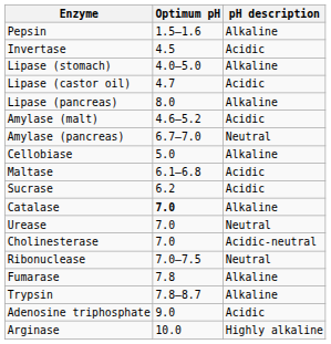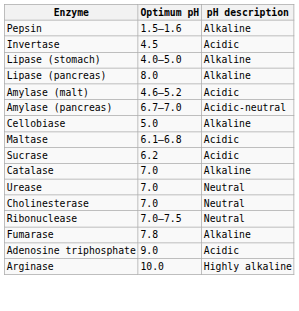 <table class="wikitable sortable">
 <tr>
 <th>Enzyme</th>
 <th>Optimum pH</th>
 <th>pH description</th>
 </tr>
 <tr>
 <td>Pepsin</td>
 <td>1.5–1.6</td>
 <td>Alkaline</td>
 </tr>
 <tr>
 <td>Invertase</td>
 <td>4.5</td>
 <td>Acidic</td>
 </tr>
 <tr>
 <td>Lipase (stomach)</td>
 <td>4.0–5.0</td>
 <td>Alkaline</td>
 </tr>
 <tr>
-<td>Lipase (castor oil)</td>
-<td>4.7</td>
-<td>Acidic</td>
-</tr>
-<tr>
 <td>Lipase (pancreas)</td>
 <td>8.0</td>
 <td>Alkaline</td>
 </tr>
 <tr>
 <td>Amylase (malt)</td>
 <td>4.6–5.2</td>
 <td>Acidic</td>
 </tr>
 <tr>
 <td>Amylase (pancreas)</td>
 <td>6.7–7.0</td>
-<td>Neutral</td>
+<td>Acidic-neutral</td>
 </tr>
 <tr>
 <td>Cellobiase</td>
 <td>5.0</td>
 <td>Alkaline</td>
 </tr>
 <tr>
 <td>Maltase</td>
 <td>6.1–6.8</td>
 <td>Acidic</td>
 </tr>
 <tr>
 <td>Sucrase</td>
 <td>6.2</td>
 <td>Acidic</td>
 </tr>
 <tr>
 <td>Catalase</td>
-<td><strong>7.0</strong></td>
+<td>7.0</td>
 <td>Alkaline</td>
 </tr>
 <tr>
 <td>Urease</td>
 <td>7.0</td>
 <td>Neutral</td>
 </tr>
 <tr>
 <td>Cholinesterase</td>
 <td>7.0</td>
-<td>Acidic-neutral</td>
+<td>Neutral</td>
 </tr>
 <tr>
 <td>Ribonuclease</td>
 <td>7.0–7.5</td>
 <td>Neutral</td>
 </tr>
 <tr>
 <td>Fumarase</td>
 <td>7.8</td>
-<td>Alkaline</td>
-</tr>
-<tr>
-<td>Trypsin</td>
-<td>7.8–8.7</td>
 <td>Alkaline</td>
 </tr>
 <tr>
 <td>Adenosine triphosphate</td>
 <td>9.0</td>
 <td>Acidic</td>
 </tr>
 <tr>
 <td>Arginase</td>
 <td>10.0</td>
 <td>Highly alkaline</td>
 </tr>
 </table>
